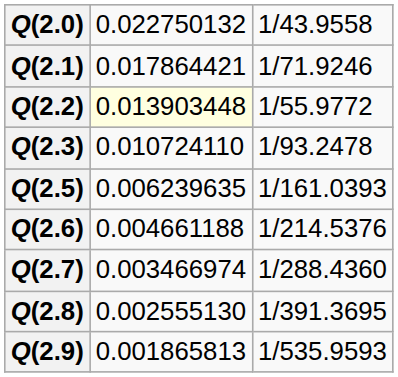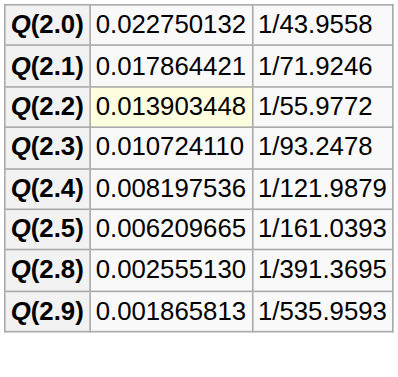 <table class="wikitable">
 <tr>
 <th scope="row"><em>Q</em>(2.0)</th>
 <td>0.022750132</td>
 <td>1/43.9558</td>
 </tr>
 <tr>
 <th scope="row"><em>Q</em>(2.1)</th>
 <td>0.017864421</td>
 <td>1/71.9246</td>
 </tr>
 <tr>
 <th scope="row"><em>Q</em>(2.2)</th>
 <td style="background: lightyellow;">0.013903448</td>
 <td>1/55.9772</td>
 </tr>
 <tr>
 <th scope="row"><em>Q</em>(2.3)</th>
 <td>0.010724110</td>
 <td>1/93.2478</td>
 </tr>
 <tr>
-<th scope="row"><em>Q</em>(2.5)</th>
-<td>0.006239635</td>
-<td>1/161.0393</td>
+<th scope="row"><em>Q</em>(2.4)</th>
+<td>0.008197536</td>
+<td>1/121.9879</td>
 </tr>
 <tr>
-<th scope="row"><em>Q</em>(2.6)</th>
-<td>0.004661188</td>
-<td>1/214.5376</td>
-</tr>
-<tr>
-<th scope="row"><em>Q</em>(2.7)</th>
-<td>0.003466974</td>
-<td>1/288.4360</td>
+<th scope="row"><em>Q</em>(2.5)</th>
+<td>0.006209665</td>
+<td>1/161.0393</td>
 </tr>
 <tr>
 <th scope="row"><em>Q</em>(2.8)</th>
 <td>0.002555130</td>
 <td>1/391.3695</td>
 </tr>
 <tr>
 <th scope="row"><em>Q</em>(2.9)</th>
 <td>0.001865813</td>
 <td>1/535.9593</td>
 </tr>
 </table>
